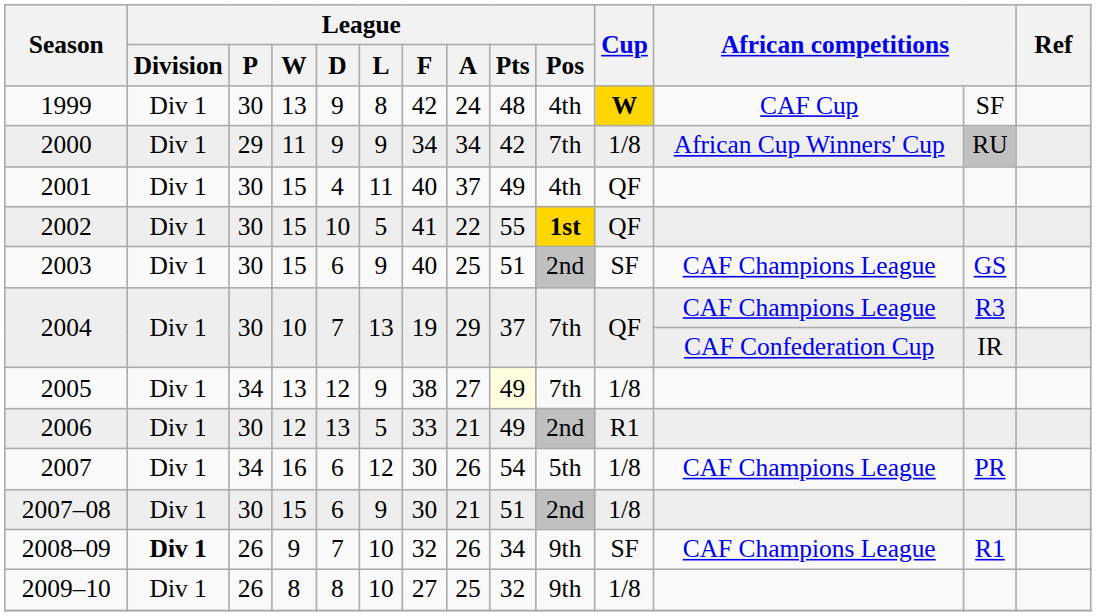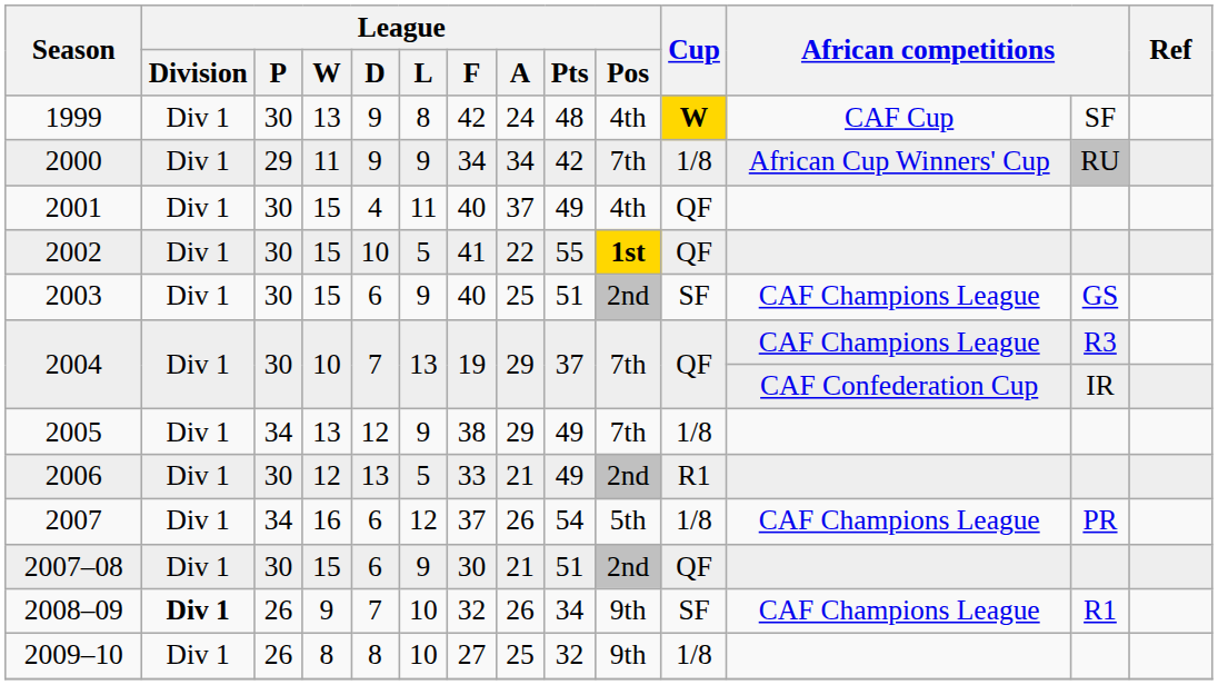 <table class="wikitable" style="text-align: center">
 <tr>
 <th rowspan="2" style="width:70px;">Season</th>
 <th colspan=9>League</th>
 <th rowspan="2" style="width:30px;"><a href='#'>Cup</a></th>
 <th rowspan="2" colspan="2" style="width:220px;"><a href='#'>African competitions</a></th>
 <th rowspan="2" style="width:40px;">Ref</th>
 </tr>
 <tr>
 <th>Division</th>
 <th width="20">P</th>
 <th width="20">W</th>
 <th width="20">D</th>
 <th width="20">L</th>
 <th width="20">F</th>
 <th width="20">A</th>
 <th width="20">Pts</th>
 <th width="30">Pos</th>
 </tr>
 <tr>
 <td>1999</td>
 <td>Div 1</td>
 <td>30</td>
 <td>13</td>
 <td>9</td>
 <td>8</td>
 <td>42</td>
 <td>24</td>
 <td>48</td>
 <td>4th</td>
 <td bgcolor=Gold><strong>W</strong></td>
 <td><a href='#'>CAF Cup</a></td>
 <td>SF</td>
 <td align=center></td>
 </tr>
 <tr style="background:#eee;">
 <td>2000</td>
 <td>Div 1</td>
 <td>29</td>
 <td>11</td>
 <td>9</td>
 <td>9</td>
 <td>34</td>
 <td>34</td>
 <td>42</td>
 <td>7th</td>
 <td>1/8</td>
 <td><a href='#'>African Cup Winners' Cup</a></td>
 <td bgcolor=Silver>RU</td>
 <td align=center></td>
 </tr>
 <tr>
 <td>2001</td>
 <td>Div 1</td>
 <td>30</td>
 <td>15</td>
 <td>4</td>
 <td>11</td>
 <td>40</td>
 <td>37</td>
 <td>49</td>
 <td>4th</td>
 <td>QF</td>
 <td></td>
 <td></td>
 <td align=center></td>
 </tr>
 <tr style="background:#eee;">
 <td>2002</td>
 <td>Div 1</td>
 <td>30</td>
 <td>15</td>
 <td>10</td>
 <td>5</td>
 <td>41</td>
 <td>22</td>
 <td>55</td>
 <td bgcolor=Gold><strong>1st</strong></td>
 <td>QF</td>
 <td></td>
 <td></td>
 <td align=center></td>
 </tr>
 <tr>
 <td>2003</td>
 <td>Div 1</td>
 <td>30</td>
 <td>15</td>
 <td>6</td>
 <td>9</td>
 <td>40</td>
 <td>25</td>
 <td>51</td>
 <td bgcolor=Silver>2nd</td>
 <td>SF</td>
 <td><a href='#'>CAF Champions League</a></td>
 <td><a href='#'>GS</a></td>
 <td align=center></td>
 </tr>
 <tr style="background:#eee;">
 <td rowspan=2>2004</td>
 <td rowspan=2>Div 1</td>
 <td rowspan=2>30</td>
 <td rowspan=2>10</td>
 <td rowspan=2>7</td>
 <td rowspan=2>13</td>
 <td rowspan=2>19</td>
 <td rowspan=2>29</td>
 <td rowspan=2>37</td>
 <td rowspan=2>7th</td>
 <td rowspan=2>QF</td>
 <td><a href='#'>CAF Champions League</a></td>
 <td><a href='#'>R3</a></td>
 </tr>
 <tr style="background:#eee;">
 <td><a href='#'>CAF Confederation Cup</a></td>
 <td>IR</td>
 <td align=center></td>
 </tr>
 <tr>
 <td>2005</td>
 <td>Div 1</td>
 <td>34</td>
 <td>13</td>
 <td>12</td>
 <td>9</td>
 <td>38</td>
-<td>27</td>
-<td style="background: lightyellow;">49</td>
+<td>29</td>
+<td>49</td>
 <td>7th</td>
 <td>1/8</td>
 <td></td>
 <td></td>
 <td align=center></td>
 </tr>
 <tr style="background:#eee;">
 <td>2006</td>
 <td>Div 1</td>
 <td>30</td>
 <td>12</td>
 <td>13</td>
 <td>5</td>
 <td>33</td>
 <td>21</td>
 <td>49</td>
 <td bgcolor=Silver>2nd</td>
 <td>R1</td>
 <td></td>
 <td></td>
 <td align=center></td>
 </tr>
 <tr>
 <td>2007</td>
 <td>Div 1</td>
 <td>34</td>
 <td>16</td>
 <td>6</td>
 <td>12</td>
-<td>30</td>
+<td>37</td>
 <td>26</td>
 <td>54</td>
 <td>5th</td>
 <td>1/8</td>
 <td><a href='#'>CAF Champions League</a></td>
 <td><a href='#'>PR</a></td>
 <td align=center></td>
 </tr>
 <tr style="background:#eee;">
 <td>2007–08</td>
 <td>Div 1</td>
 <td>30</td>
 <td>15</td>
 <td>6</td>
 <td>9</td>
 <td>30</td>
 <td>21</td>
 <td>51</td>
 <td bgcolor=Silver>2nd</td>
-<td>1/8</td>
+<td>QF</td>
 <td></td>
 <td></td>
 <td align=center></td>
 </tr>
 <tr>
 <td>2008–09</td>
 <td><strong>Div 1</strong></td>
 <td>26</td>
 <td>9</td>
 <td>7</td>
 <td>10</td>
 <td>32</td>
 <td>26</td>
 <td>34</td>
 <td>9th</td>
 <td>SF</td>
 <td><a href='#'>CAF Champions League</a></td>
 <td><a href='#'>R1</a></td>
 <td align=center></td>
 </tr>
 <tr>
 <td>2009–10</td>
 <td>Div 1</td>
 <td>26</td>
 <td>8</td>
 <td>8</td>
 <td>10</td>
 <td>27</td>
 <td>25</td>
 <td>32</td>
 <td>9th</td>
 <td>1/8</td>
 <td></td>
 <td></td>
 <td align=center></td>
 </tr>
 <tr>
 </tr>
 </table>
